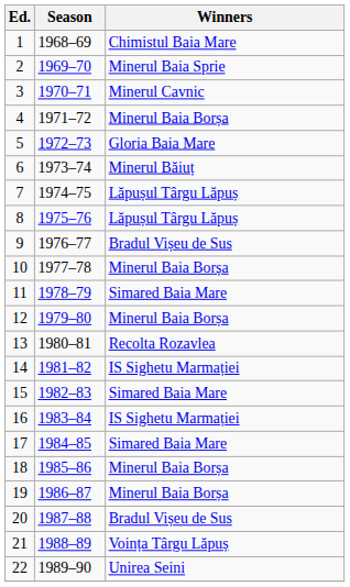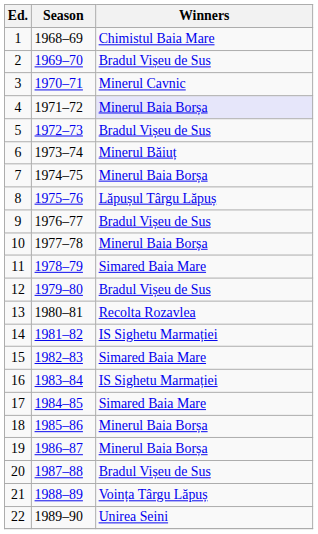 <table class="wikitable" style="font-size:90%">
 <tr>
 <th><abbr>Ed.</abbr></th>
 <th width="60">Season</th>
 <th width="220">Winners</th>
 </tr>
 <tr>
 <td align=center>1</td>
 <td>1968–69</td>
 <td><a href='#'>Chimistul Baia Mare</a></td>
 </tr>
 <tr>
 <td align=center>2</td>
 <td><a href='#'>1969–70</a></td>
-<td><a href='#'>Minerul Baia Sprie</a></td>
+<td><a href='#'>Bradul Vișeu de Sus</a></td>
 </tr>
 <tr>
 <td align=center>3</td>
 <td><a href='#'>1970–71</a></td>
 <td><a href='#'>Minerul Cavnic</a></td>
 </tr>
 <tr>
 <td align=center>4</td>
 <td>1971–72</td>
-<td><a href='#'>Minerul Baia Borșa</a></td>
+<td style="background: lavender;"><a href='#'>Minerul Baia Borșa</a></td>
 </tr>
 <tr>
 <td align=center>5</td>
 <td><a href='#'>1972–73</a></td>
-<td><a href='#'>Gloria Baia Mare</a></td>
+<td><a href='#'>Bradul Vișeu de Sus</a></td>
 </tr>
 <tr>
 <td align=center>6</td>
 <td>1973–74</td>
 <td><a href='#'>Minerul Băiuț</a></td>
 </tr>
 <tr>
 <td align=center>7</td>
 <td>1974–75</td>
-<td><a href='#'>Lăpușul Târgu Lăpuș</a></td>
+<td><a href='#'>Minerul Baia Borșa</a></td>
 </tr>
 <tr>
 <td align=center>8</td>
 <td><a href='#'>1975–76</a></td>
 <td><a href='#'>Lăpușul Târgu Lăpuș</a></td>
 </tr>
 <tr>
 <td align=center>9</td>
 <td>1976–77</td>
 <td><a href='#'>Bradul Vișeu de Sus</a></td>
 </tr>
 <tr>
 <td align=center>10</td>
 <td>1977–78</td>
 <td><a href='#'>Minerul Baia Borșa</a></td>
 </tr>
 <tr>
 <td align=center>11</td>
 <td><a href='#'>1978–79</a></td>
 <td><a href='#'>Simared Baia Mare</a></td>
 </tr>
 <tr>
 <td align=center>12</td>
 <td><a href='#'>1979–80</a></td>
-<td><a href='#'>Minerul Baia Borșa</a></td>
+<td><a href='#'>Bradul Vișeu de Sus</a></td>
 </tr>
 <tr>
 <td align=center>13</td>
 <td>1980–81</td>
 <td><a href='#'>Recolta Rozavlea</a></td>
 </tr>
 <tr>
 <td align=center>14</td>
 <td><a href='#'>1981–82</a></td>
 <td><a href='#'>IS Sighetu Marmației</a></td>
 </tr>
 <tr>
 <td align=center>15</td>
 <td><a href='#'>1982–83</a></td>
 <td><a href='#'>Simared Baia Mare</a></td>
 </tr>
 <tr>
 <td align=center>16</td>
 <td><a href='#'>1983–84</a></td>
 <td><a href='#'>IS Sighetu Marmației</a></td>
 </tr>
 <tr>
 <td align=center>17</td>
 <td><a href='#'>1984–85</a></td>
 <td><a href='#'>Simared Baia Mare</a></td>
 </tr>
 <tr>
 <td align=center>18</td>
 <td><a href='#'>1985–86</a></td>
 <td><a href='#'>Minerul Baia Borșa</a></td>
 </tr>
 <tr>
 <td align=center>19</td>
 <td><a href='#'>1986–87</a></td>
 <td><a href='#'>Minerul Baia Borșa</a></td>
 </tr>
 <tr>
 <td align=center>20</td>
 <td><a href='#'>1987–88</a></td>
 <td><a href='#'>Bradul Vișeu de Sus</a></td>
 </tr>
 <tr>
 <td align=center>21</td>
 <td><a href='#'>1988–89</a></td>
 <td><a href='#'>Voința Târgu Lăpuș</a></td>
 </tr>
 <tr>
 <td align=center>22</td>
 <td>1989–90</td>
 <td><a href='#'>Unirea Seini</a></td>
 </tr>
 <tr>
 </tr>
 </table>
